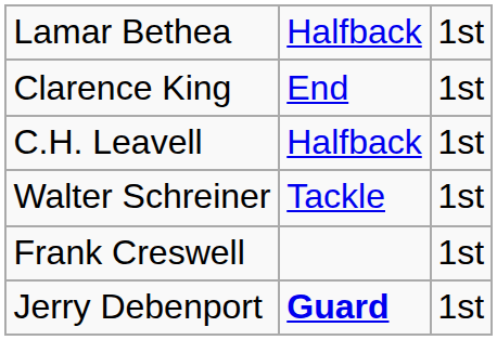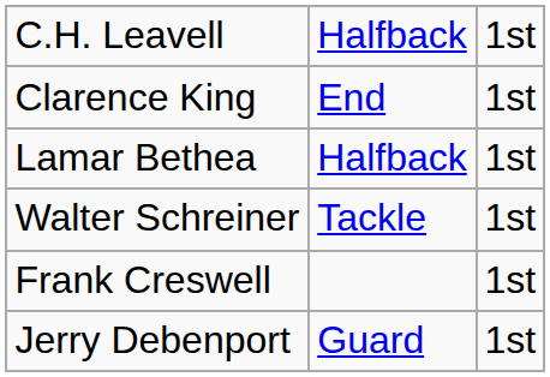 <table class="wikitable">
 <tr>
 </tr>
 <tr>
-<td>Lamar Bethea</td>
+<td>C.H. Leavell</td>
 <td><a href='#'>Halfback</a></td>
 <td>1st</td>
 </tr>
 <tr>
 <td>Clarence King</td>
 <td><a href='#'>End</a></td>
 <td>1st</td>
 </tr>
 <tr>
-<td>C.H. Leavell</td>
+<td>Lamar Bethea</td>
 <td><a href='#'>Halfback</a></td>
 <td>1st</td>
 </tr>
 <tr>
 <td>Walter Schreiner</td>
 <td><a href='#'>Tackle</a></td>
 <td>1st</td>
 </tr>
 <tr>
 <td>Frank Creswell</td>
 <td></td>
 <td>1st</td>
 </tr>
 <tr>
 <td>Jerry Debenport</td>
-<td><strong><a href='#'>Guard</a></strong></td>
+<td><a href='#'>Guard</a></td>
 <td>1st</td>
 </tr>
 <tr>
 </tr>
 </table>
